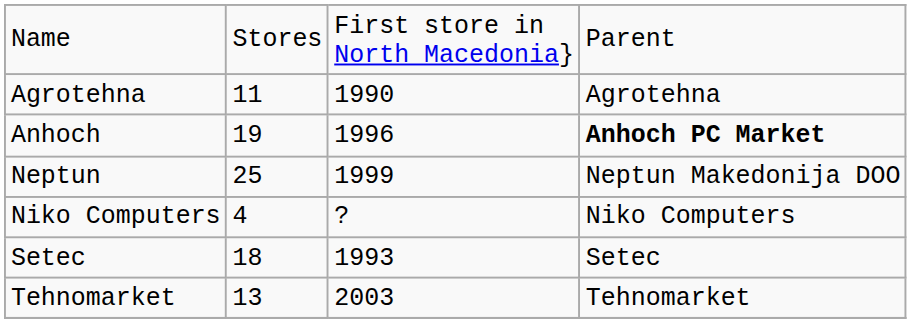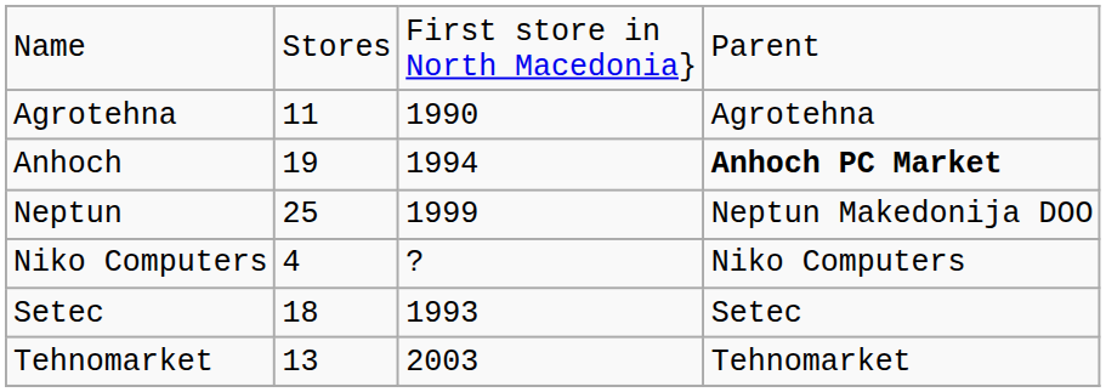 <table class="wikitable sortable">
 <tr>
 <td>Name</td>
 <td>Stores</td>
 <td>First store in<br><a href='#'>North Macedonia</a>}</td>
 <td>Parent</td>
 </tr>
 <tr>
 <td>Agrotehna</td>
 <td>11</td>
 <td>1990</td>
 <td>Agrotehna</td>
 </tr>
 <tr>
 <td>Anhoch</td>
 <td>19</td>
-<td>1996</td>
+<td>1994</td>
 <td><strong>Anhoch PC Market</strong></td>
 </tr>
 <tr>
 <td>Neptun</td>
 <td>25</td>
 <td>1999</td>
 <td>Neptun Makedonija DOO</td>
 </tr>
 <tr>
 <td>Niko Computers</td>
 <td>4</td>
 <td>?</td>
 <td>Niko Computers</td>
 </tr>
 <tr>
 <td>Setec</td>
 <td>18</td>
 <td>1993</td>
 <td>Setec</td>
 </tr>
 <tr>
 <td>Tehnomarket</td>
 <td>13</td>
 <td>2003</td>
 <td>Tehnomarket</td>
 </tr>
 <tr>
 </tr>
 </table>
